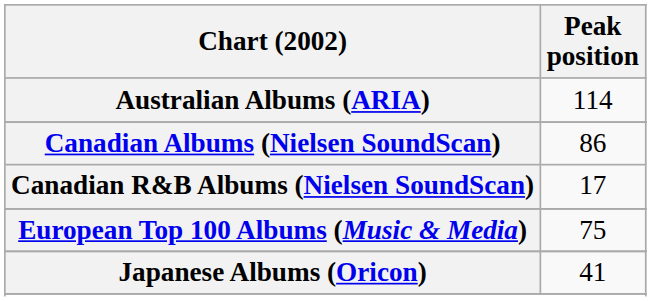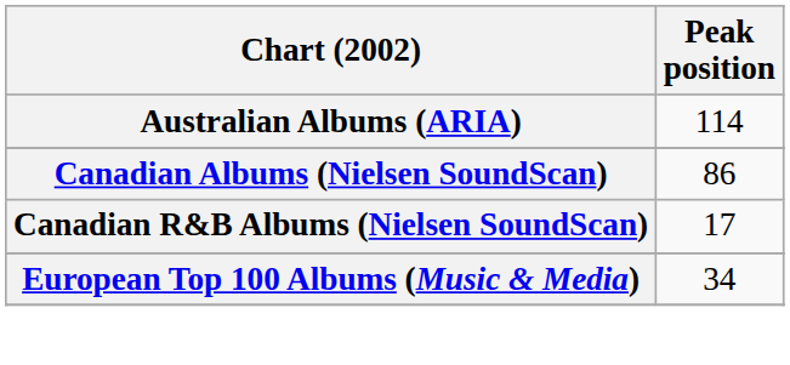 <table class="wikitable plainrowheaders sortable" style="text-align:center;">
 <tr>
 <th>Chart (2002)</th>
 <th>Peak<br>position</th>
 </tr>
 <tr>
 <th scope="row">Australian Albums (<a href='#'>ARIA</a>)</th>
 <td align="center">114</td>
 </tr>
 <tr>
 </tr>
 <tr>
 <th scope="row"><a href='#'>Canadian Albums</a> (<a href='#'>Nielsen SoundScan</a>)</th>
 <td style="text-align:center;">86</td>
 </tr>
 <tr>
 <th scope="row">Canadian R&B Albums (<a href='#'>Nielsen SoundScan</a>)</th>
 <td style="text-align:center;">17</td>
 </tr>
 <tr>
 </tr>
 <tr>
 <th scope="row"><a href='#'>European Top 100 Albums</a> (<em><a href='#'>Music & Media</a></em>)</th>
-<td style="text-align:center;">75</td>
+<td style="text-align:center;">34</td>
 </tr>
 <tr>
 </tr>
 <tr>
 </tr>
 <tr>
-</tr>
-<tr>
-<th scope="row">Japanese Albums (<a href='#'>Oricon</a>)</th>
-<td>41</td>
 </tr>
 <tr>
 </tr>
 <tr>
 </tr>
 <tr>
 </tr>
 <tr>
 </tr>
 <tr>
 </tr>
 <tr>
 </tr>
 </table>
